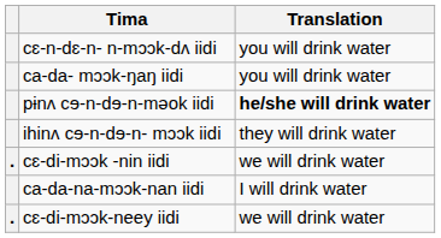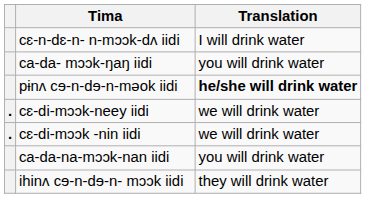 <table class="wikitable">
 <tr>
 <th></th>
 <th>Tima</th>
 <th>Translation</th>
 </tr>
 <tr>
 <th></th>
 <td>cɛ-n-dɛ-n- n-mɔɔk-dʌ iidi</td>
-<td>you will drink water</td>
+<td>I will drink water</td>
 </tr>
 <tr>
 <th></th>
 <td>ca-da- mɔɔk-ŋaŋ iidi</td>
 <td>you will drink water</td>
 </tr>
 <tr>
 <th></th>
 <td>pɨnʌ cɘ-n-dɘ-n-məok iidi</td>
 <td><strong>he/she will drink water</strong></td>
 </tr>
 <tr>
-<th></th>
-<td>ihinʌ cɘ-n-dɘ-n- mɔɔk iidi  </td>
-<td>they will drink water</td>
+<th>.</th>
+<td>cɛ-di-mɔɔk-neey iidi</td>
+<td>we will drink water</td>
 </tr>
 <tr>
 <th>.</th>
 <td>cɛ-di-mɔɔk -nin iidi</td>
 <td>we will drink water</td>
 </tr>
 <tr>
 <th></th>
 <td>ca-da-na-mɔɔk-nan iidi</td>
-<td>I will drink water</td>
+<td>you will drink water</td>
 </tr>
 <tr>
-<th>.</th>
-<td>cɛ-di-mɔɔk-neey iidi</td>
-<td>we will drink water</td>
+<th></th>
+<td>ihinʌ cɘ-n-dɘ-n- mɔɔk iidi  </td>
+<td>they will drink water</td>
 </tr>
 </table>
